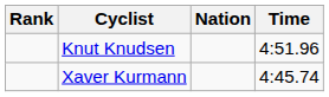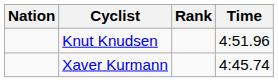 <table class="wikitable sortable" style=text-align:center>
 <tr>
+<th>Nation</th>
+<th>Cyclist</th>
 <th>Rank</th>
-<th>Cyclist</th>
-<th>Nation</th>
 <th>Time</th>
 </tr>
 <tr>
+<td align=left></td>
+<td align=left data-sort-value="Knudsen, Knut"><a href='#'>Knut Knudsen</a></td>
 <td></td>
-<td align=left data-sort-value="Knudsen, Knut"><a href='#'>Knut Knudsen</a></td>
-<td align=left></td>
 <td>4:51.96</td>
 </tr>
 <tr>
+<td align=left></td>
+<td align=left data-sort-value="Kurmann, Xaver"><a href='#'>Xaver Kurmann</a></td>
 <td></td>
-<td align=left data-sort-value="Kurmann, Xaver"><a href='#'>Xaver Kurmann</a></td>
-<td align=left></td>
 <td>4:45.74</td>
 </tr>
 </table>
